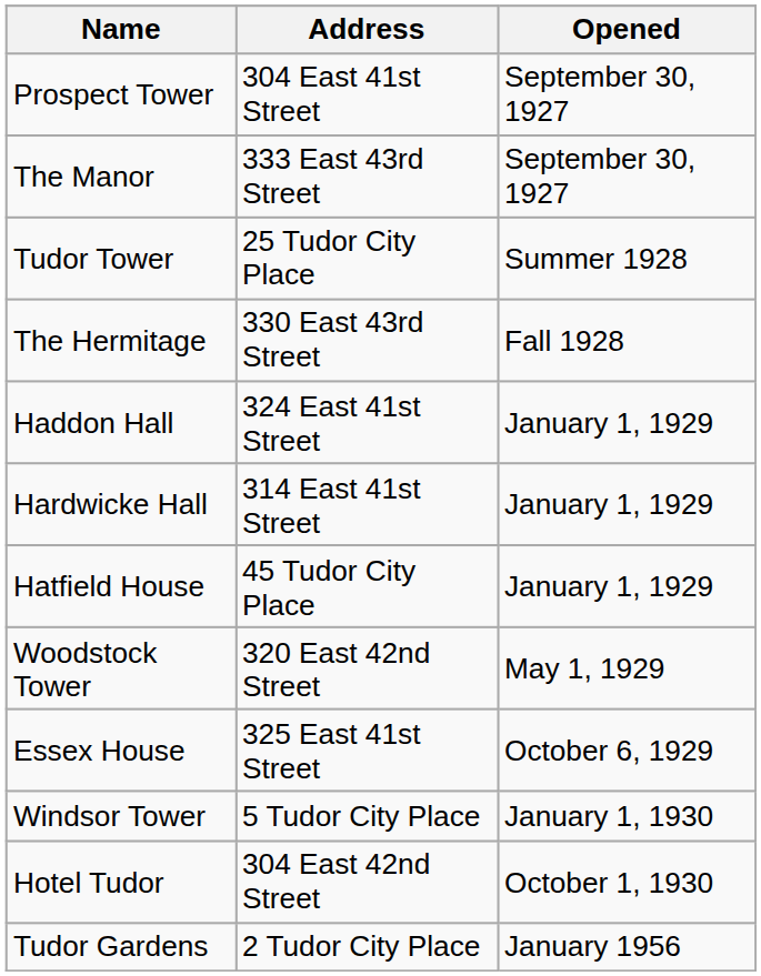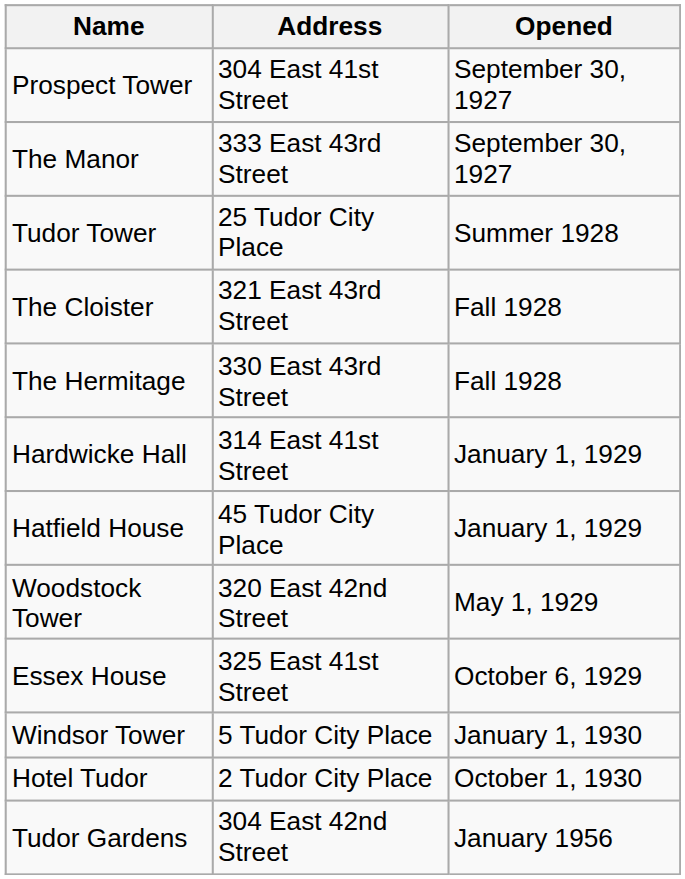 <table class="wikitable" style="float:right; width:330px; font-size:80%; margin: 0.2em 0 0.5em 1.0em">
 <tr>
 <th>Name</th>
 <th>Address</th>
 <th>Opened</th>
 </tr>
 <tr>
 <td>Prospect Tower</td>
 <td>304 East 41st Street</td>
 <td>September 30, 1927</td>
 </tr>
 <tr>
 <td>The Manor</td>
 <td>333 East 43rd Street</td>
 <td>September 30, 1927</td>
 </tr>
 <tr>
 <td>Tudor Tower</td>
 <td>25 Tudor City Place</td>
 <td>Summer 1928</td>
 </tr>
 <tr>
+<td>The Cloister</td>
+<td>321 East 43rd Street</td>
+<td>Fall 1928</td>
+</tr>
+<tr>
 <td>The Hermitage</td>
 <td>330 East 43rd Street</td>
 <td>Fall 1928</td>
-</tr>
-<tr>
-<td>Haddon Hall</td>
-<td>324 East 41st Street</td>
-<td>January 1, 1929</td>
 </tr>
 <tr>
 <td>Hardwicke Hall</td>
 <td>314 East 41st Street</td>
 <td>January 1, 1929</td>
 </tr>
 <tr>
 <td>Hatfield House</td>
 <td>45 Tudor City Place</td>
 <td>January 1, 1929</td>
 </tr>
 <tr>
 <td>Woodstock Tower</td>
 <td>320 East 42nd Street</td>
 <td>May 1, 1929</td>
 </tr>
 <tr>
 <td>Essex House</td>
 <td>325 East 41st Street</td>
 <td>October 6, 1929</td>
 </tr>
 <tr>
 <td>Windsor Tower</td>
 <td>5 Tudor City Place</td>
 <td>January 1, 1930</td>
 </tr>
 <tr>
 <td>Hotel Tudor</td>
-<td>304 East 42nd Street</td>
+<td>2 Tudor City Place</td>
 <td>October 1, 1930</td>
 </tr>
 <tr>
 <td>Tudor Gardens</td>
-<td>2 Tudor City Place</td>
+<td>304 East 42nd Street</td>
 <td>January 1956</td>
 </tr>
 </table>
